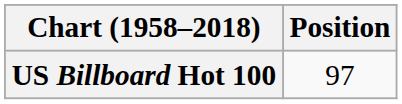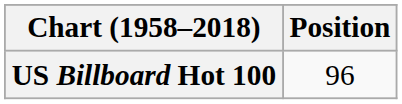 <table class="wikitable plainrowheaders">
 <tr>
 <th scope="col">Chart (1958–2018)</th>
 <th scope="col">Position</th>
 </tr>
 <tr>
 <th scope="row">US <em>Billboard</em> Hot 100</th>
-<td style="text-align:center;">97</td>
+<td style="text-align:center;">96</td>
 </tr>
 </table>
